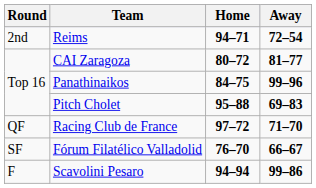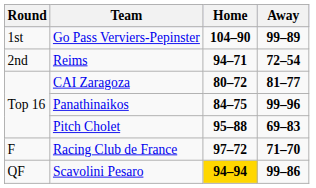 <table class="wikitable" style="text-align: left; font-size:95%">
 <tr bgcolor="#ccccff">
 <th>Round</th>
 <th>Team</th>
 <th>  Home  </th>
 <th>  Away  </th>
+</tr>
+<tr>
+<td>1st</td>
+<td> <a href='#'>Go Pass Verviers-Pepinster</a></td>
+<td align="center"><strong>104–90</strong></td>
+<td align="center"><strong>99–89</strong></td>
 </tr>
 <tr>
 <td>2nd</td>
 <td> <a href='#'>Reims</a></td>
 <td align="center"><strong>94–71</strong></td>
 <td align="center"><strong>72–54</strong></td>
 </tr>
 <tr>
 <td rowspan=3>Top 16</td>
 <td> <a href='#'>CAI Zaragoza</a></td>
 <td align="center"><strong>80–72</strong></td>
 <td align="center"><strong>81–77</strong></td>
 </tr>
 <tr>
 <td> <a href='#'>Panathinaikos</a></td>
 <td align="center"><strong>84–75</strong></td>
 <td align="center"><strong>99–96</strong></td>
 </tr>
 <tr>
 <td> <a href='#'>Pitch Cholet</a></td>
 <td align="center"><strong>95–88</strong></td>
 <td align="center"><strong>69–83</strong></td>
 </tr>
 <tr>
-<td>QF</td>
+<td>F</td>
 <td> <a href='#'>Racing Club de France</a></td>
 <td align="center"><strong>97–72</strong></td>
 <td align="center"><strong>71–70</strong></td>
 </tr>
 <tr>
-<td>SF</td>
-<td> <a href='#'>Fórum Filatélico Valladolid</a></td>
-<td align="center"><strong>76–70</strong></td>
-<td align="center"><strong>66–67</strong></td>
-</tr>
-<tr>
-<td>F</td>
+<td>QF</td>
 <td> <a href='#'>Scavolini Pesaro</a></td>
-<td align="center"><strong>94–94</strong></td>
+<td align="center" style="background: gold;"><strong>94–94</strong></td>
 <td align="center"><strong>99–86</strong></td>
 </tr>
 </table>
